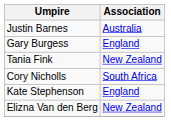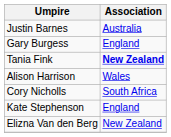 <table class="wikitable collapsible">
 <tr>
 <th>Umpire</th>
 <th>Association</th>
 </tr>
 <tr>
 <td>Justin Barnes</td>
 <td><a href='#'>Australia</a></td>
 </tr>
 <tr>
 <td>Gary Burgess</td>
 <td><a href='#'>England</a></td>
 </tr>
 <tr>
 <td>Tania Fink</td>
-<td><a href='#'>New Zealand</a></td>
+<td><strong><a href='#'>New Zealand</a></strong></td>
+</tr>
+<tr>
+<td>Alison Harrison</td>
+<td><a href='#'>Wales</a></td>
 </tr>
 <tr>
 <td>Cory Nicholls</td>
 <td><a href='#'>South Africa</a></td>
 </tr>
 <tr>
 <td>Kate Stephenson</td>
 <td><a href='#'>England</a></td>
 </tr>
 <tr>
 <td>Elizna Van den Berg</td>
 <td><a href='#'>New Zealand</a></td>
 </tr>
 <tr>
 </tr>
 </table>
